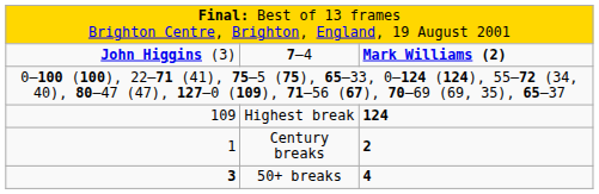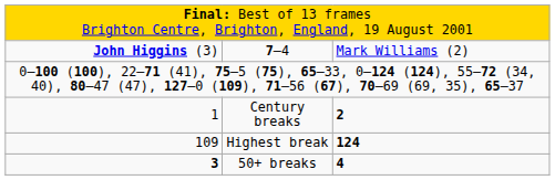 <table class="wikitable" style="font-size: 95%; margin: 1em auto 1em auto;">
 <tr>
 <td colspan="3" style="text-align:center; background:gold;"><strong>Final:</strong> Best of 13 frames<br><a href='#'>Brighton Centre</a>, <a href='#'>Brighton</a>, <a href='#'>England</a>, 19 August 2001</td>
 </tr>
 <tr>
 <td style="width:200px; text-align:right;"><strong><a href='#'>John Higgins</a></strong> (3)<br></td>
 <td style="width:100px; text-align:center;"><strong>7</strong>–4</td>
-<td style="width:200px;"><strong><a href='#'>Mark Williams</a> (2)<br></strong></td>
+<td style="width:200px;"><a href='#'>Mark Williams</a> (2)<br></td>
 </tr>
 <tr>
 <td colspan="3" style="text-align:center; font-size:100%;">0–<strong>100</strong> (<strong>100</strong>), 22–<strong>71</strong> (41), <strong>75</strong>–5 (<strong>75</strong>), <strong>65</strong>–33, 0–<strong>124</strong> (<strong>124</strong>), 55–<strong>72</strong> (34, 40), <strong>80</strong>–47 (47), <strong>127</strong>–0 (<strong>109</strong>), <strong>71</strong>–56 (<strong>67</strong>), <strong>70</strong>–69 (69, 35), <strong>65</strong>–37</td>
+</tr>
+<tr>
+<td style="text-align:right;">1</td>
+<td style="text-align:center;">Century breaks</td>
+<td><strong>2</strong></td>
 </tr>
 <tr>
 <td style="text-align:right;">109</td>
 <td style="text-align:center;">Highest break</td>
 <td><strong>124</strong></td>
 </tr>
 <tr>
-<td style="text-align:right;">1</td>
-<td style="text-align:center;">Century breaks</td>
-<td><strong>2</strong></td>
-</tr>
-<tr>
 <td style="text-align:right;"><strong>3</strong></td>
 <td style="text-align:center;">50+ breaks</td>
 <td><strong>4</strong></td>
 </tr>
 </table>
